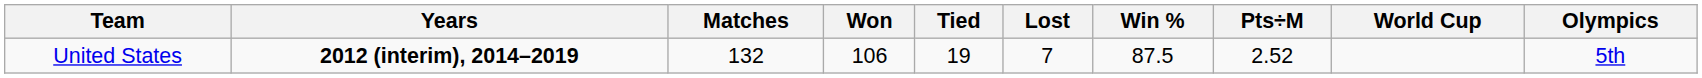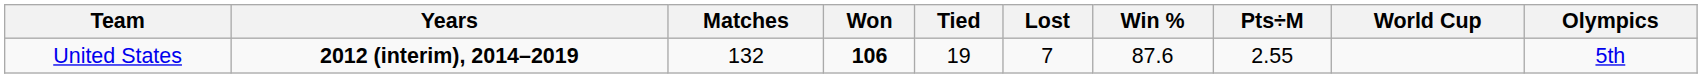 <table class="wikitable sortable" style="width:100%; text-align:center;">
 <tr>
 <th>Team</th>
 <th>Years</th>
 <th>Matches</th>
 <th>Won</th>
 <th>Tied</th>
 <th>Lost</th>
 <th>Win %</th>
 <th>Pts÷M</th>
 <th data-sort-type="number">World Cup</th>
 <th data-sort-type="number">Olympics</th>
 </tr>
 <tr>
 <td><a href='#'>United States</a></td>
 <td><strong>2012 (interim), 2014–2019</strong></td>
 <td>132</td>
-<td>106</td>
+<td><strong>106</strong></td>
 <td>19</td>
 <td>7</td>
-<td>87.5</td>
-<td>2.52</td>
+<td>87.6</td>
+<td>2.55</td>
 <td><span></span> <span></span></td>
 <td> <a href='#'>5th</a></td>
 </tr>
 </table>
